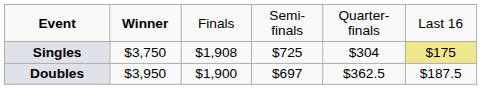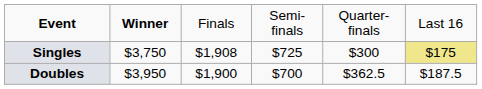 <table class="wikitable" style="font-size:90%; text-align:center">
 <tr>
 <td width="104px"><strong>Event</strong></td>
 <td width="68px"><strong>Winner</strong></td>
 <td width="68px">Finals</td>
 <td width="68px">Semi-finals</td>
 <td width="80px">Quarter-finals</td>
 <td width="68px">Last 16</td>
 </tr>
 <tr>
 <td bgcolor="#dfe2e9"><strong>Singles</strong></td>
 <td>$3,750</td>
 <td>$1,908</td>
 <td>$725</td>
-<td>$304</td>
+<td>$300</td>
 <td style="background: khaki;">$175</td>
 </tr>
 <tr>
 <td bgcolor="#dfe2e9"><strong>Doubles</strong></td>
 <td>$3,950</td>
 <td>$1,900</td>
-<td>$697</td>
+<td>$700</td>
 <td>$362.5</td>
 <td>$187.5</td>
 </tr>
 </table>
